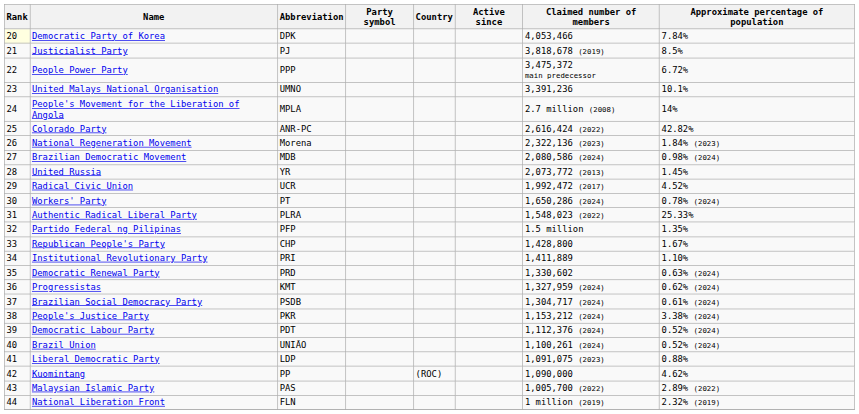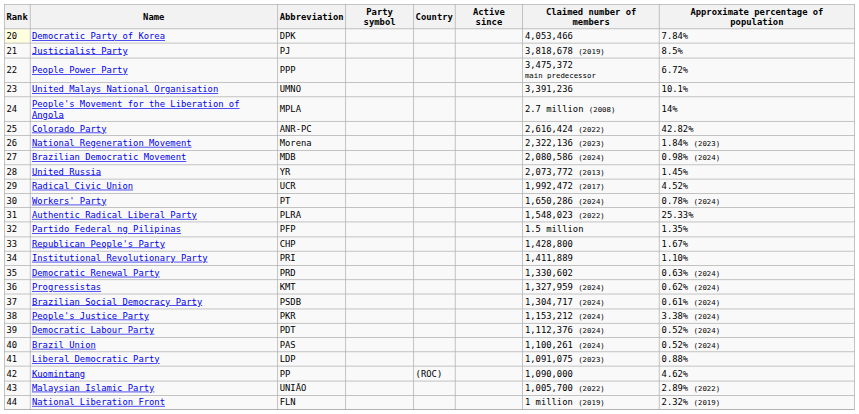 <table class="wikitable sortable plainrowheaders">
 <tr>
 <th scope="col" data-sort-type="number">Rank</th>
 <th scope="col">Name</th>
 <th scope="col" class=unsortable>Abbreviation</th>
 <th scope="col" class=unsortable>Party symbol</th>
 <th scope="col">Country</th>
 <th scope="col">Active since</th>
 <th scope="col">Claimed number of members </th>
 <th scope="col">Approximate percentage of population </th>
 </tr>
 <tr>
 <td style="background: lightyellow;">20</td>
 <td><a href='#'>Democratic Party of Korea</a></td>
 <td>DPK</td>
 <td style="text-align:center;"></td>
 <td></td>
 <td style="text-align:center;"></td>
 <td>4,053,466 </td>
 <td>7.84% </td>
 </tr>
 <tr>
 <td>21</td>
 <td><a href='#'>Justicialist Party</a></td>
 <td>PJ</td>
 <td style="text-align:center;"></td>
 <td></td>
 <td style="text-align:center;"></td>
 <td>3,818,678  <small>(2019)</small></td>
 <td>8.5% </td>
 </tr>
 <tr>
 <td>22</td>
 <td><a href='#'>People Power Party</a></td>
 <td>PPP</td>
 <td style="text-align:center;"></td>
 <td></td>
 <td style="text-align:center;"></td>
 <td>3,475,372 <br><small>main predecessor</small></td>
 <td>6.72% </td>
 </tr>
 <tr>
 <td>23</td>
 <td><a href='#'>United Malays National Organisation</a></td>
 <td>UMNO</td>
 <td style="text-align:center;"></td>
 <td></td>
 <td style="text-align:center;"></td>
 <td>3,391,236 </td>
 <td>10.1% </td>
 </tr>
 <tr>
 <td>24</td>
 <td><a href='#'>People's Movement for the Liberation of Angola</a></td>
 <td>MPLA</td>
 <td style="text-align:center;"></td>
 <td></td>
 <td style="text-align:center;"></td>
 <td>2.7 million <small>(2008)</small></td>
 <td>14% </td>
 </tr>
 <tr>
 <td>25</td>
 <td><a href='#'>Colorado Party</a></td>
 <td>ANR-PC</td>
 <td style="text-align:center;"></td>
 <td></td>
 <td style="text-align:center;"></td>
 <td>2,616,424 <small>(2022)</small></td>
 <td>42.82% </td>
 </tr>
 <tr>
 <td>26</td>
 <td><a href='#'>National Regeneration Movement</a></td>
 <td>Morena</td>
 <td></td>
 <td></td>
 <td style="text-align:center;"></td>
 <td>2,322,136 <small>(2023)</small></td>
 <td>1.84% <small>(2023)</small></td>
 </tr>
 <tr>
 <td>27</td>
 <td><a href='#'>Brazilian Democratic Movement</a></td>
 <td>MDB</td>
 <td></td>
 <td></td>
 <td style="text-align:center;"></td>
 <td>2,080,586 <small>(2024)</small></td>
 <td>0.98% <small>(2024)</small></td>
 </tr>
 <tr>
 <td>28</td>
 <td><a href='#'>United Russia</a></td>
 <td>YR</td>
 <td style="text-align:center;"></td>
 <td></td>
 <td style="text-align:center;"></td>
 <td>2,073,772 <small>(2013)</small></td>
 <td>1.45% </td>
 </tr>
 <tr>
 <td>29</td>
 <td><a href='#'>Radical Civic Union</a></td>
 <td>UCR</td>
 <td style="text-align:center;"></td>
 <td></td>
 <td style="text-align:center;"></td>
 <td>1,992,472 <small>(2017)</small></td>
 <td>4.52% </td>
 </tr>
 <tr>
 <td>30</td>
 <td><a href='#'>Workers' Party</a></td>
 <td>PT</td>
 <td style="text-align:center;"></td>
 <td></td>
 <td style="text-align:center;"></td>
 <td>1,650,286 <small>(2024)</small></td>
 <td>0.78% <small>(2024)</small></td>
 </tr>
 <tr>
 <td>31</td>
 <td><a href='#'>Authentic Radical Liberal Party</a></td>
 <td>PLRA</td>
 <td style="text-align:center;"></td>
 <td></td>
 <td style="text-align:center;"></td>
 <td>1,548,023 <small>(2022)</small></td>
 <td>25.33% </td>
 </tr>
 <tr>
 <td>32</td>
 <td><a href='#'>Partido Federal ng Pilipinas</a><br></td>
 <td>PFP</td>
 <td style="text-align:center;"></td>
 <td></td>
 <td style="text-align:center;"></td>
 <td>1.5 million </td>
 <td>1.35% </td>
 </tr>
 <tr>
 <td>33</td>
 <td><a href='#'>Republican People's Party</a></td>
 <td>CHP</td>
 <td style="text-align:center;"></td>
 <td></td>
 <td style="text-align:center;"></td>
 <td>1,428,800 </td>
 <td>1.67% </td>
 </tr>
 <tr>
 <td>34</td>
 <td><a href='#'>Institutional Revolutionary Party</a></td>
 <td>PRI</td>
 <td style="text-align:center;"></td>
 <td></td>
 <td style="text-align:center;"></td>
 <td>1,411,889 </td>
 <td>1.10% </td>
 </tr>
 <tr>
 <td>35</td>
 <td><a href='#'>Democratic Renewal Party</a></td>
 <td>PRD</td>
 <td style="text-align:center;"></td>
 <td></td>
 <td style="text-align:center;"></td>
 <td>1,330,602 </td>
 <td>0.63% <small>(2024)</small></td>
 </tr>
 <tr>
 <td>36</td>
 <td><a href='#'>Progressistas</a><br></td>
 <td>KMT</td>
 <td style="text-align:center;"></td>
 <td></td>
 <td style="text-align:center;"></td>
 <td>1,327,959 <small>(2024)</small></td>
 <td>0.62% <small>(2024)</small></td>
 </tr>
 <tr>
 <td>37</td>
 <td><a href='#'>Brazilian Social Democracy Party</a></td>
 <td>PSDB</td>
 <td style="text-align:center;"></td>
 <td></td>
 <td style="text-align:center;"></td>
 <td>1,304,717 <small>(2024)</small></td>
 <td>0.61% <small>(2024)</small></td>
 </tr>
 <tr>
 <td>38</td>
 <td><a href='#'>People's Justice Party</a><br></td>
 <td>PKR</td>
 <td style="text-align:center;"></td>
 <td></td>
 <td style="text-align:center;"></td>
 <td>1,153,212 <small>(2024)</small></td>
 <td>3.38% <small>(2024)</small></td>
 </tr>
 <tr>
 <td>39</td>
 <td><a href='#'>Democratic Labour Party</a></td>
 <td>PDT</td>
 <td style="text-align:center;"></td>
 <td></td>
 <td style="text-align:center;"></td>
 <td>1,112,376 <small>(2024)</small></td>
 <td>0.52% <small>(2024)</small></td>
 </tr>
 <tr>
 <td>40</td>
 <td><a href='#'>Brazil Union</a></td>
-<td>UNIÃO</td>
+<td>PAS</td>
 <td style="text-align:center;"></td>
 <td></td>
 <td style="text-align:center;"></td>
 <td>1,100,261 <small>(2024)</small></td>
 <td>0.52% <small>(2024)</small></td>
 </tr>
 <tr>
 <td>41</td>
 <td><a href='#'>Liberal Democratic Party</a></td>
 <td>LDP</td>
 <td style="text-align:center;"></td>
 <td></td>
 <td style="text-align:center;"></td>
 <td>1,091,075 <small>(2023)</small></td>
 <td>0.88% </td>
 </tr>
 <tr>
 <td>42</td>
 <td><a href='#'>Kuomintang</a><br></td>
 <td>PP</td>
 <td style="text-align:center;"></td>
 <td> (ROC)</td>
 <td style="text-align:center;"></td>
 <td>1,090,000 </td>
 <td>4.62% </td>
 </tr>
 <tr>
 <td>43</td>
 <td><a href='#'>Malaysian Islamic Party</a><br></td>
-<td>PAS</td>
+<td>UNIÃO</td>
 <td style="text-align:center;"></td>
 <td></td>
 <td style="text-align:center;"></td>
 <td>1,005,700 <small>(2022)</small></td>
 <td>2.89% <small>(2022)</small></td>
 </tr>
 <tr>
 <td>44</td>
 <td><a href='#'>National Liberation Front</a></td>
 <td>FLN</td>
 <td style="text-align:center;"></td>
 <td></td>
 <td style="text-align:center;"></td>
 <td>1 million <small>(2019)</small></td>
 <td>2.32% <small>(2019)</small></td>
 </tr>
 <tr>
 </tr>
 </table>
